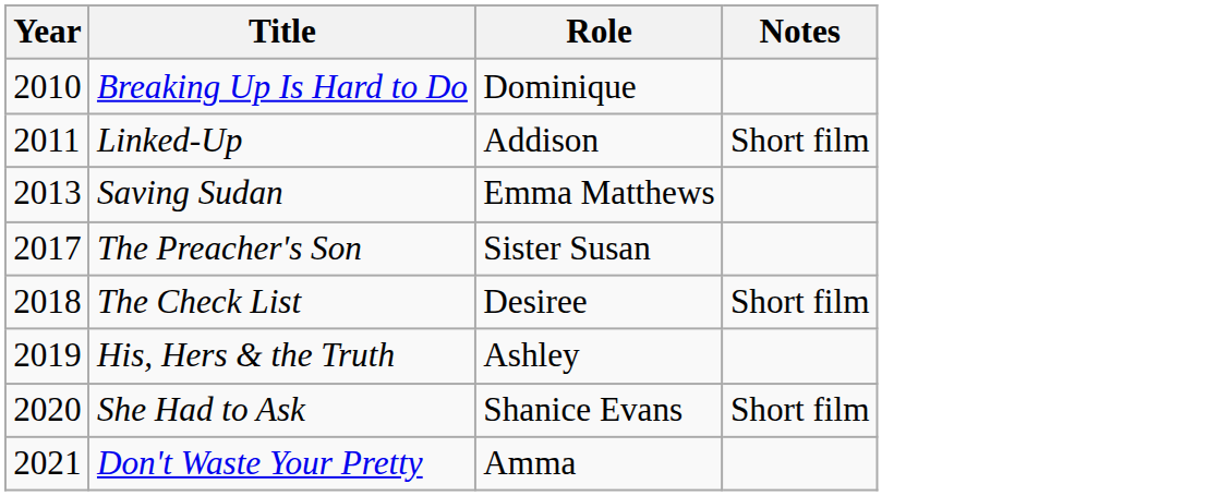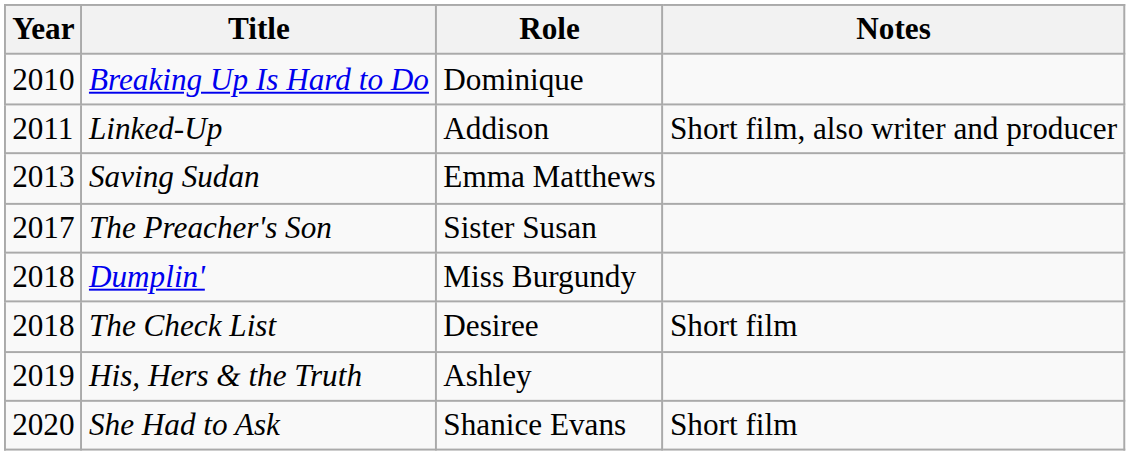 <table class="wikitable sortable">
 <tr>
 <th>Year</th>
 <th>Title</th>
 <th>Role</th>
 <th class="unsortable">Notes</th>
 </tr>
 <tr>
 <td>2010</td>
 <td><em><a href='#'>Breaking Up Is Hard to Do</a></em></td>
 <td>Dominique</td>
 <td></td>
 </tr>
 <tr>
 <td>2011</td>
 <td><em>Linked-Up</em></td>
 <td>Addison</td>
-<td>Short film</td>
+<td>Short film, also writer and producer</td>
 </tr>
 <tr>
 <td>2013</td>
 <td><em>Saving Sudan</em></td>
 <td>Emma Matthews</td>
 <td></td>
 </tr>
 <tr>
 <td>2017</td>
 <td><em>The Preacher's Son</em></td>
 <td>Sister Susan</td>
+<td></td>
+</tr>
+<tr>
+<td>2018</td>
+<td><em><a href='#'>Dumplin'</a></em></td>
+<td>Miss Burgundy</td>
 <td></td>
 </tr>
 <tr>
 <td>2018</td>
 <td><em>The Check List</em></td>
 <td>Desiree</td>
 <td>Short film</td>
 </tr>
 <tr>
 <td>2019</td>
 <td><em>His, Hers & the Truth</em></td>
 <td>Ashley</td>
 <td></td>
 </tr>
 <tr>
 <td>2020</td>
 <td><em>She Had to Ask</em></td>
 <td>Shanice Evans</td>
 <td>Short film</td>
 </tr>
-<tr>
-<td>2021</td>
-<td><em><a href='#'>Don't Waste Your Pretty</a></em></td>
-<td>Amma</td>
-<td></td>
-</tr>
 </table>
